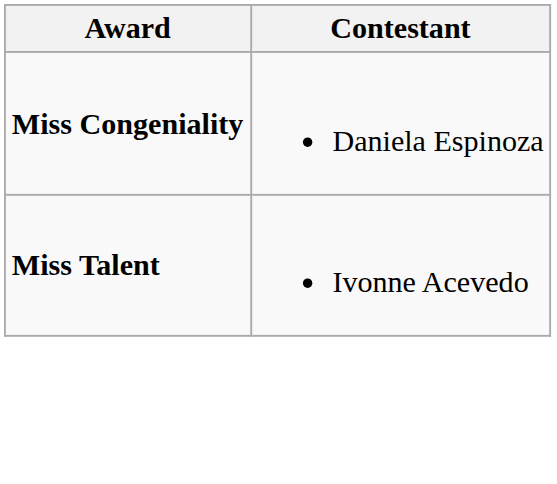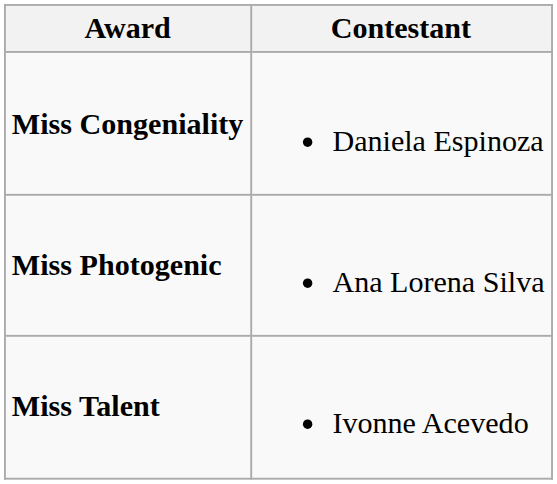 <table class="wikitable">
 <tr>
 <th>Award</th>
 <th>Contestant</th>
 </tr>
 <tr>
 <td><strong>Miss Congeniality</strong></td>
 <td><br><ul><li>Daniela Espinoza</li></ul></td>
 </tr>
 <tr>
+<td><strong>Miss Photogenic</strong></td>
+<td><br><ul><li>Ana Lorena Silva</li></ul></td>
+</tr>
+<tr>
 <td><strong>Miss Talent</strong></td>
 <td><br><ul><li>Ivonne Acevedo</li></ul></td>
 </tr>
 </table>
